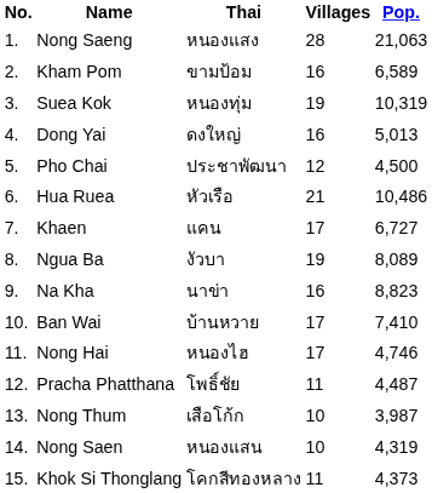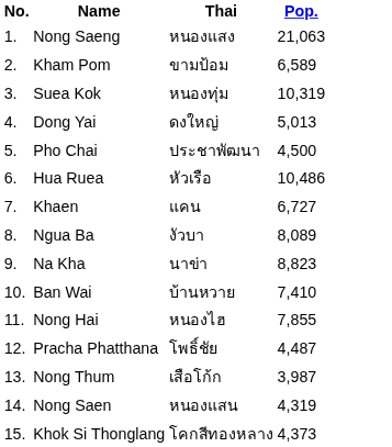 <table>
 <tr>
 <th>No.</th>
 <th>Name</th>
 <th>Thai</th>
-<th>Villages</th>
 <th><a href='#'>Pop.</a></th>
 </tr>
 <tr>
 <td>1.</td>
 <td>Nong Saeng</td>
 <td>หนองแสง</td>
-<td>28</td>
 <td>21,063</td>
 </tr>
 <tr>
 <td>2.</td>
 <td>Kham Pom</td>
 <td>ขามป้อม</td>
-<td>16</td>
 <td>6,589</td>
 </tr>
 <tr>
 <td>3.</td>
 <td>Suea Kok</td>
 <td>หนองทุ่ม</td>
-<td>19</td>
 <td>10,319</td>
 </tr>
 <tr>
 <td>4.</td>
 <td>Dong Yai</td>
 <td>ดงใหญ่</td>
-<td>16</td>
 <td>5,013</td>
 </tr>
 <tr>
 <td>5.</td>
 <td>Pho Chai</td>
 <td>ประชาพัฒนา</td>
-<td>12</td>
 <td>4,500</td>
 </tr>
 <tr>
 <td>6.</td>
 <td>Hua Ruea</td>
 <td>หัวเรือ</td>
-<td>21</td>
 <td>10,486</td>
 </tr>
 <tr>
 <td>7.</td>
 <td>Khaen</td>
 <td>แคน</td>
-<td>17</td>
 <td>6,727</td>
 </tr>
 <tr>
 <td>8.</td>
 <td>Ngua Ba</td>
 <td>งัวบา</td>
-<td>19</td>
 <td>8,089</td>
 </tr>
 <tr>
 <td>9.</td>
 <td>Na Kha</td>
 <td>นาข่า</td>
-<td>16</td>
 <td>8,823</td>
 </tr>
 <tr>
 <td>10.</td>
 <td>Ban Wai</td>
 <td>บ้านหวาย</td>
-<td>17</td>
 <td>7,410</td>
 </tr>
 <tr>
 <td>11.</td>
 <td>Nong Hai</td>
 <td>หนองไฮ</td>
-<td>17</td>
-<td>4,746</td>
+<td>7,855</td>
 </tr>
 <tr>
 <td>12.</td>
 <td>Pracha Phatthana</td>
 <td>โพธิ์ชัย</td>
-<td>11</td>
 <td>4,487</td>
 </tr>
 <tr>
 <td>13.</td>
 <td>Nong Thum</td>
 <td>เสือโก้ก</td>
-<td>10</td>
 <td>3,987</td>
 </tr>
 <tr>
 <td>14.</td>
 <td>Nong Saen</td>
 <td>หนองแสน</td>
-<td>10</td>
 <td>4,319</td>
 </tr>
 <tr>
 <td>15.</td>
 <td>Khok Si Thonglang</td>
 <td>โคกสีทองหลาง</td>
-<td>11</td>
 <td>4,373</td>
 </tr>
 </table>
